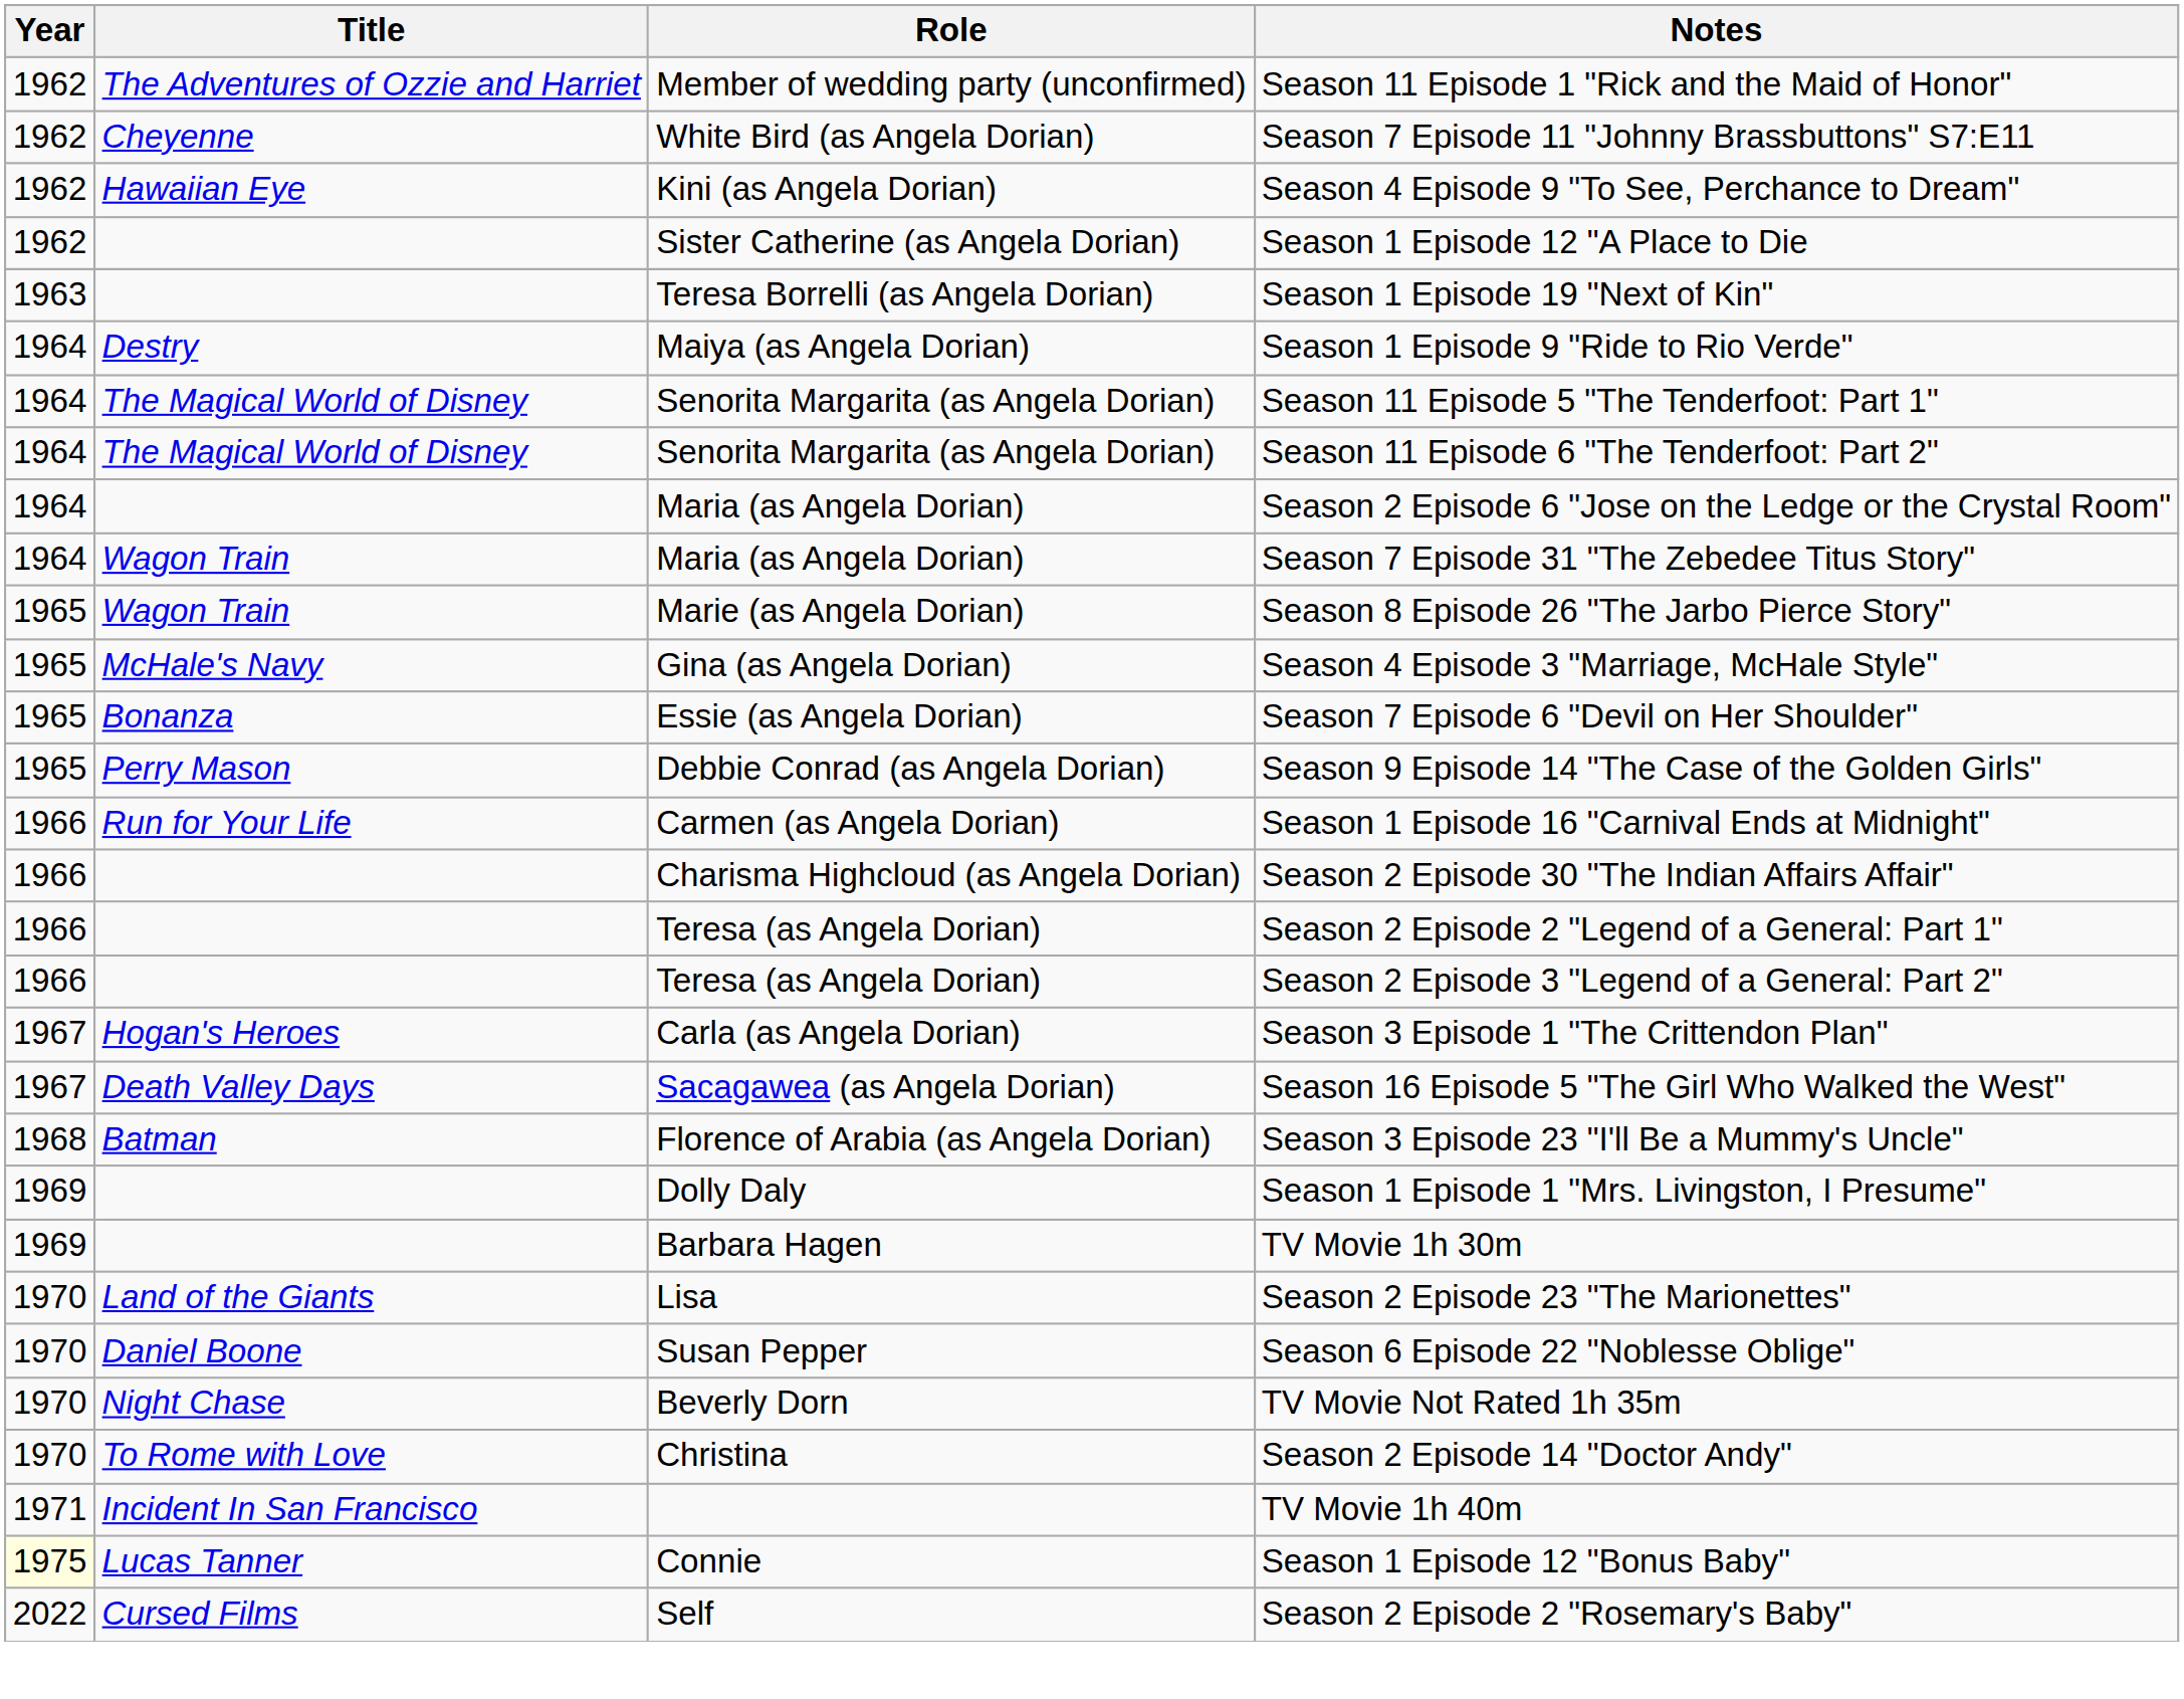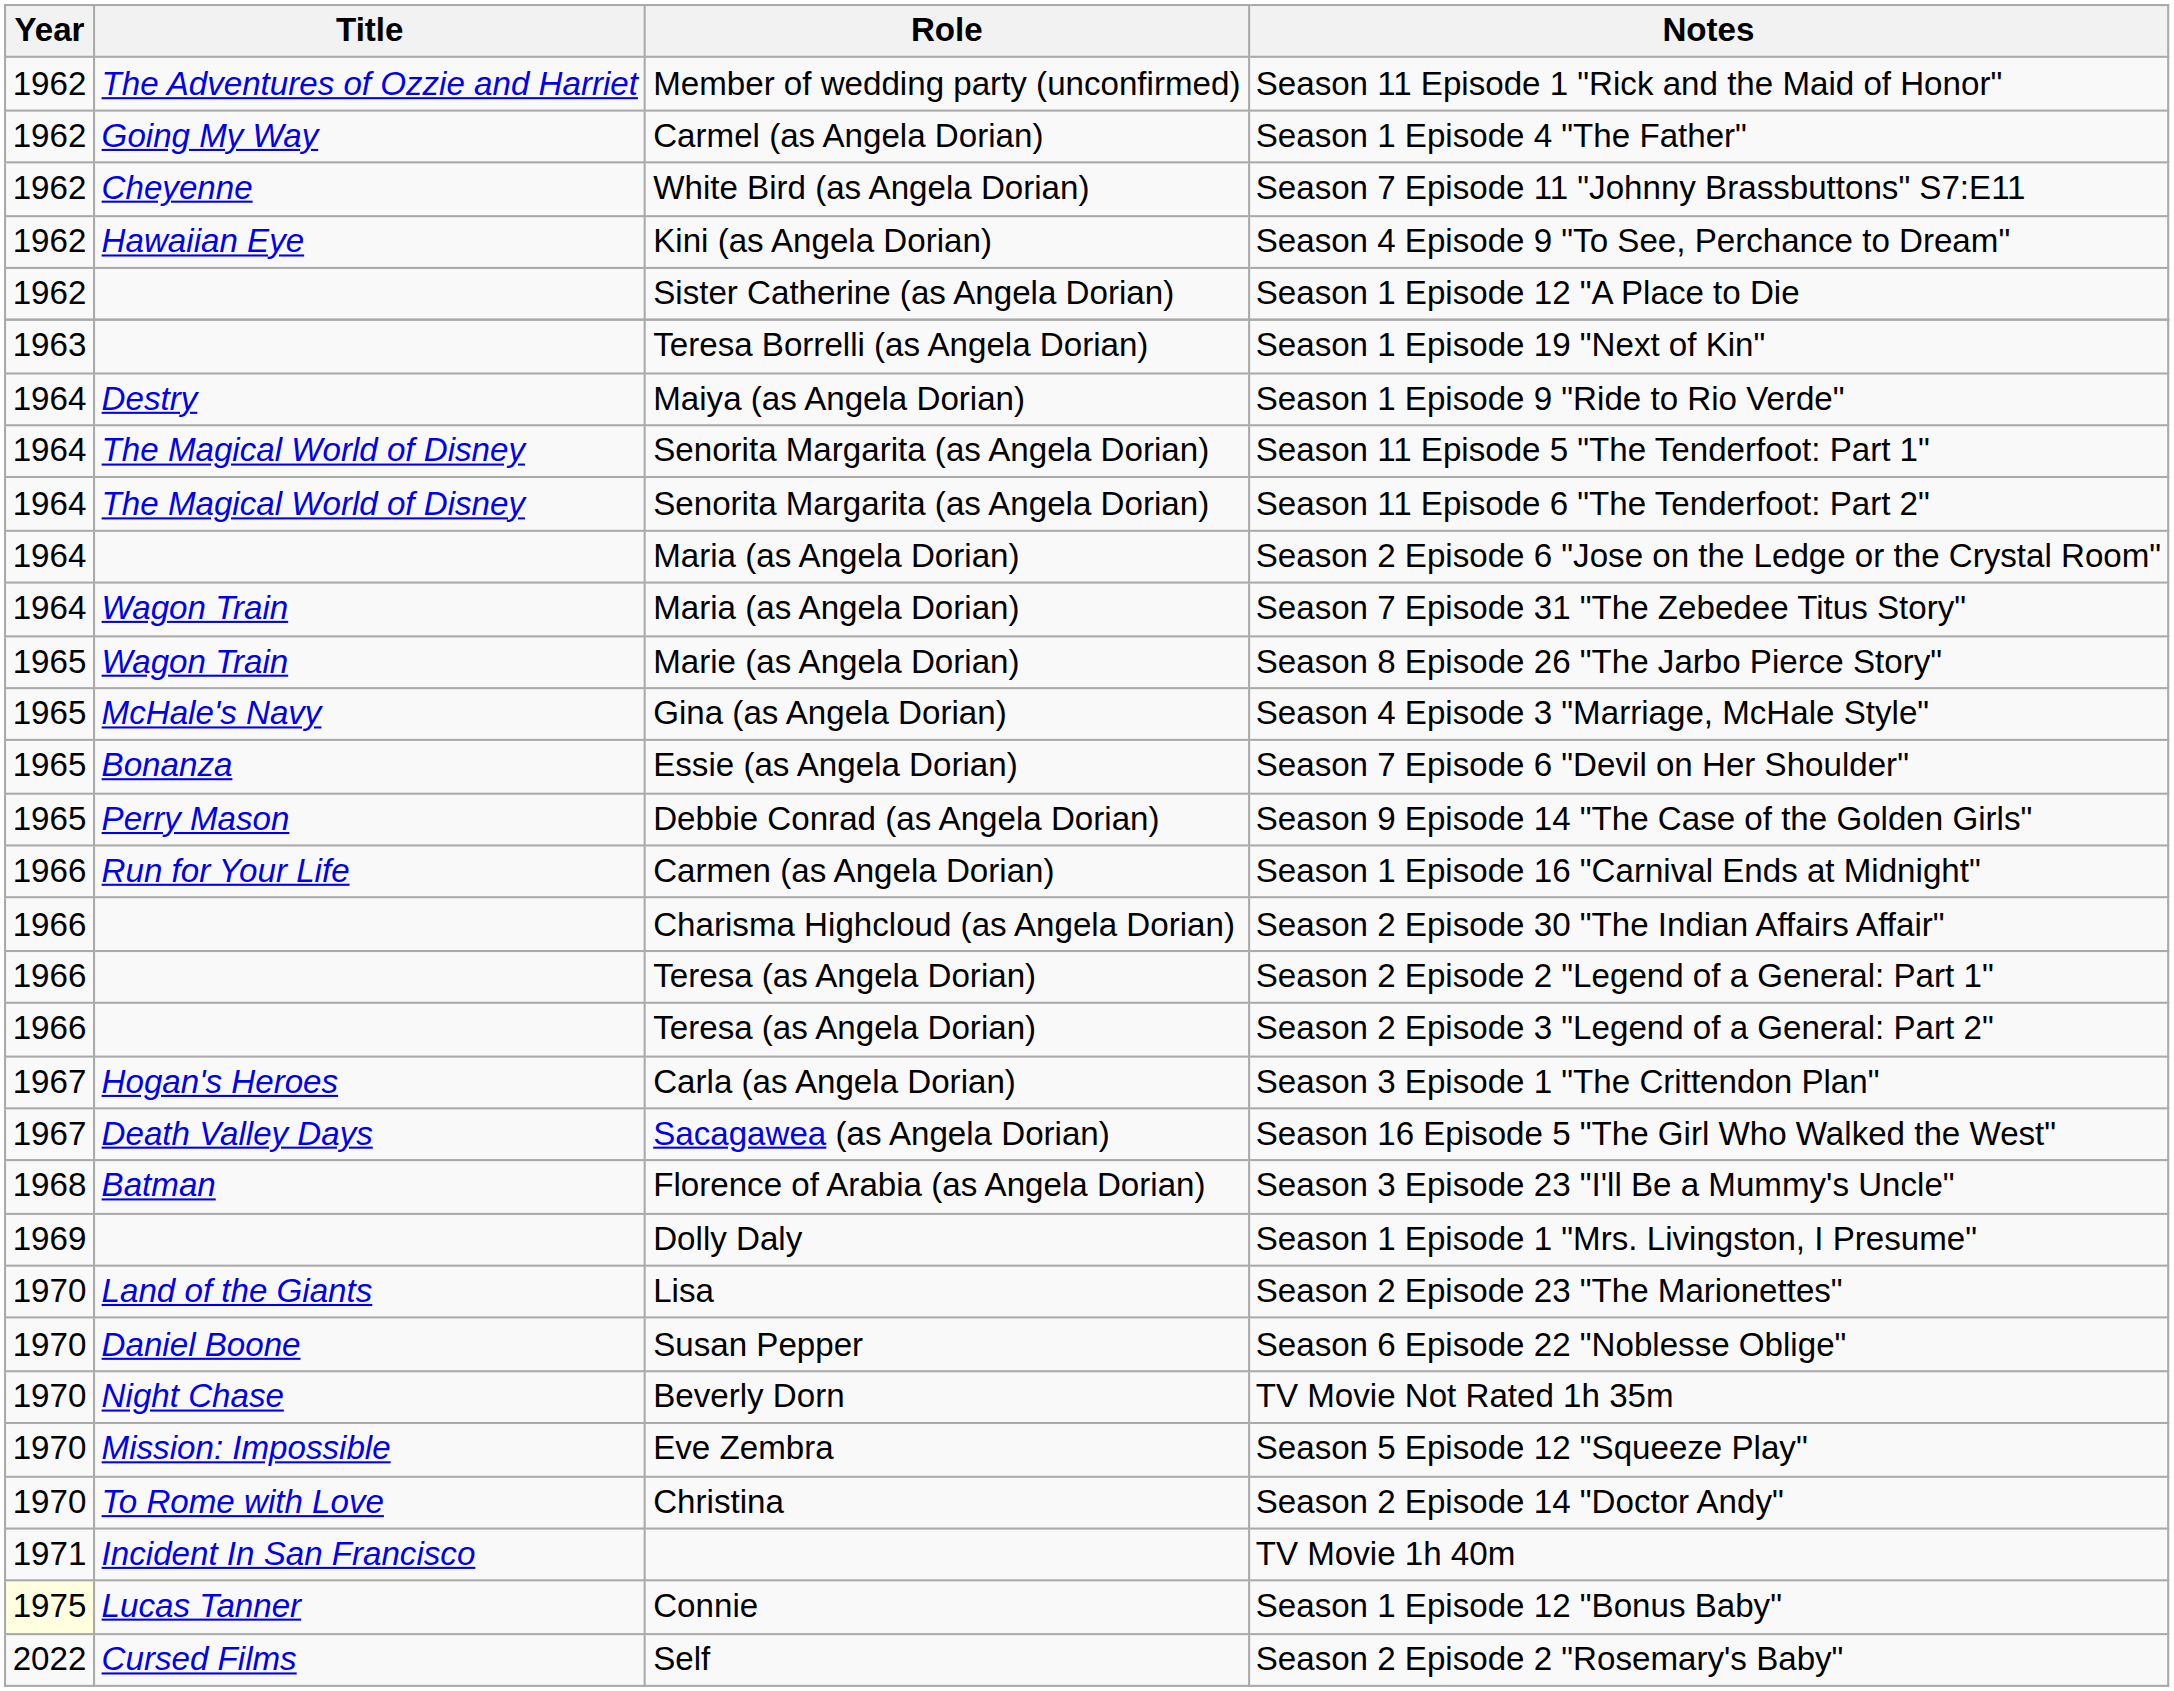 <table class="wikitable sortable">
 <tr>
 <th>Year</th>
 <th>Title</th>
 <th>Role</th>
 <th class="unsortable">Notes</th>
 </tr>
 <tr>
 <td>1962</td>
 <td><em><a href='#'>The Adventures of Ozzie and Harriet</a></em></td>
 <td>Member of wedding party (unconfirmed)</td>
 <td>Season 11 Episode 1 "Rick and the Maid of Honor"</td>
+</tr>
+<tr>
+<td>1962</td>
+<td><em><a href='#'>Going My Way</a></em></td>
+<td>Carmel (as Angela Dorian)</td>
+<td>Season 1 Episode 4 "The Father"</td>
 </tr>
 <tr>
 <td>1962</td>
 <td><em><a href='#'>Cheyenne</a></em></td>
 <td>White Bird (as Angela Dorian)</td>
 <td>Season 7 Episode 11 "Johnny Brassbuttons" S7:E11</td>
 </tr>
 <tr>
 <td>1962</td>
 <td><em><a href='#'>Hawaiian Eye</a></em></td>
 <td>Kini (as Angela Dorian)</td>
 <td>Season 4 Episode 9 "To See, Perchance to Dream"</td>
 </tr>
 <tr>
 <td>1962</td>
 <td><em></em></td>
 <td>Sister Catherine (as Angela Dorian)</td>
 <td>Season 1 Episode 12 "A Place to Die</td>
 </tr>
 <tr>
 </tr>
 <tr>
 <td>1963</td>
 <td><em></em></td>
 <td>Teresa Borrelli (as Angela Dorian)</td>
 <td>Season 1 Episode 19 "Next of Kin"</td>
 </tr>
 <tr>
 <td>1964</td>
 <td><em><a href='#'>Destry</a></em></td>
 <td>Maiya (as Angela Dorian)</td>
 <td>Season 1 Episode 9 "Ride to Rio Verde"</td>
 </tr>
 <tr>
 <td>1964</td>
 <td><em><a href='#'>The Magical World of Disney</a></em></td>
 <td>Senorita Margarita (as Angela Dorian)</td>
 <td>Season 11 Episode 5 "The Tenderfoot: Part 1"</td>
 </tr>
 <tr>
 <td>1964</td>
 <td><em><a href='#'>The Magical World of Disney</a></em></td>
 <td>Senorita Margarita (as Angela Dorian)</td>
 <td>Season 11 Episode 6 "The Tenderfoot: Part 2"</td>
 </tr>
 <tr>
 <td>1964</td>
 <td><em></em></td>
 <td>Maria (as Angela Dorian)</td>
 <td>Season 2 Episode 6 "Jose on the Ledge or the Crystal Room"</td>
 </tr>
 <tr>
 <td>1964</td>
 <td><em><a href='#'>Wagon Train</a></em></td>
 <td>Maria (as Angela Dorian)</td>
 <td>Season 7 Episode 31 "The Zebedee Titus Story"</td>
 </tr>
 <tr>
 <td>1965</td>
 <td><em><a href='#'>Wagon Train</a></em></td>
 <td>Marie (as Angela Dorian)</td>
 <td>Season 8 Episode 26 "The Jarbo Pierce Story"</td>
 </tr>
 <tr>
 <td>1965</td>
 <td><em><a href='#'>McHale's Navy</a></em></td>
 <td>Gina (as Angela Dorian)</td>
 <td>Season 4 Episode 3 "Marriage, McHale Style"</td>
 </tr>
 <tr>
 <td>1965</td>
 <td><em><a href='#'>Bonanza</a></em></td>
 <td>Essie (as Angela Dorian)</td>
 <td>Season 7 Episode 6 "Devil on Her Shoulder"</td>
 </tr>
 <tr>
 <td>1965</td>
 <td><em><a href='#'>Perry Mason</a></em></td>
 <td>Debbie Conrad (as Angela Dorian)</td>
 <td>Season 9 Episode 14 "The Case of the Golden Girls"</td>
 </tr>
 <tr>
 <td>1966</td>
 <td><em><a href='#'>Run for Your Life</a></em></td>
 <td>Carmen (as Angela Dorian)</td>
 <td>Season 1 Episode 16 "Carnival Ends at Midnight"</td>
 </tr>
 <tr>
 <td>1966</td>
 <td><em></em></td>
 <td>Charisma Highcloud (as Angela Dorian)</td>
 <td>Season 2 Episode 30 "The Indian Affairs Affair"</td>
 </tr>
 <tr>
 <td>1966</td>
 <td><em></em></td>
 <td>Teresa (as Angela Dorian)</td>
 <td>Season 2 Episode 2 "Legend of a General: Part 1"</td>
 </tr>
 <tr>
 <td>1966</td>
 <td><em></em></td>
 <td>Teresa (as Angela Dorian)</td>
 <td>Season 2 Episode 3 "Legend of a General: Part 2"</td>
 </tr>
 <tr>
 <td>1967</td>
 <td><em><a href='#'>Hogan's Heroes</a></em></td>
 <td>Carla (as Angela Dorian)</td>
 <td>Season 3 Episode 1 "The Crittendon Plan"</td>
 </tr>
 <tr>
 <td>1967</td>
 <td><em><a href='#'>Death Valley Days</a></em></td>
 <td><a href='#'>Sacagawea</a> (as Angela Dorian)</td>
 <td>Season 16 Episode 5 "The Girl Who Walked the West"</td>
 </tr>
 <tr>
 <td>1968</td>
 <td><em><a href='#'>Batman</a></em></td>
 <td>Florence of Arabia (as Angela Dorian)</td>
 <td>Season 3 Episode 23 "I'll Be a Mummy's Uncle"</td>
 </tr>
 <tr>
 <td>1969</td>
 <td><em></em></td>
 <td>Dolly Daly</td>
 <td>Season 1 Episode 1 "Mrs. Livingston, I Presume"</td>
 </tr>
 <tr>
-<td>1969</td>
-<td><em></em></td>
-<td>Barbara Hagen</td>
-<td>TV Movie 1h 30m</td>
-</tr>
-<tr>
 <td>1970</td>
 <td><em><a href='#'>Land of the Giants</a></em></td>
 <td>Lisa</td>
 <td>Season 2 Episode 23 "The Marionettes"</td>
 </tr>
 <tr>
 <td>1970</td>
 <td><em><a href='#'>Daniel Boone</a></em></td>
 <td>Susan Pepper</td>
 <td>Season 6 Episode 22 "Noblesse Oblige"</td>
 </tr>
 <tr>
 <td>1970</td>
 <td><em><a href='#'>Night Chase</a></em></td>
 <td>Beverly Dorn</td>
 <td>TV Movie Not Rated 1h 35m</td>
+</tr>
+<tr>
+<td>1970</td>
+<td><em><a href='#'>Mission: Impossible</a></em></td>
+<td>Eve Zembra</td>
+<td>Season 5 Episode 12  "Squeeze Play"</td>
 </tr>
 <tr>
 <td>1970</td>
 <td><em><a href='#'>To Rome with Love</a></em></td>
 <td>Christina</td>
 <td>Season 2 Episode 14 "Doctor Andy"</td>
 </tr>
 <tr>
 <td>1971</td>
 <td><em><a href='#'>Incident In San Francisco</a></em></td>
 <td></td>
 <td>TV Movie 1h 40m</td>
 </tr>
 <tr>
 <td style="background: lightyellow;">1975</td>
 <td><em><a href='#'>Lucas Tanner</a></em></td>
 <td>Connie</td>
 <td>Season 1 Episode 12 "Bonus Baby"</td>
 </tr>
 <tr>
 <td>2022</td>
 <td><em><a href='#'>Cursed Films</a></td>
 <td>Self</td>
 <td>Season 2 Episode 2 "Rosemary's Baby"</td>
 </tr>
 </table>
